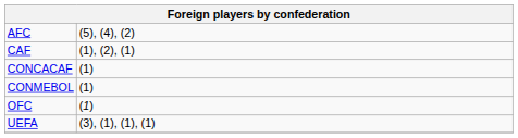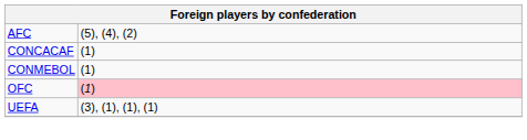 <table class="wikitable" style="font-size:90%;" width=50%>
 <tr>
 <th colspan=2 style="width:200px;">Foreign players by confederation</th>
 </tr>
 <tr>
 <td width=10%><a href='#'>AFC</a></td>
 <td> (5),   (4),   (2)</td>
-</tr>
-<tr>
-<td width=10%><a href='#'>CAF</a></td>
-<td> (1),   (2),  (1)</td>
 </tr>
 <tr>
 <td width=10%><a href='#'>CONCACAF</a></td>
 <td> (1)</td>
 </tr>
 <tr>
 <td width=10%><a href='#'>CONMEBOL</a></td>
 <td> (1)</td>
 </tr>
 <tr>
 <td width=10%><a href='#'>OFC</a></td>
-<td> (<em>1</em>)</td>
+<td style="background: pink;"> (<em>1</em>)</td>
 </tr>
 <tr>
 <td width=10%><a href='#'>UEFA</a></td>
 <td> (3),   (1),  (1),  (1)</td>
 </tr>
 <tr>
 </tr>
 </table>
